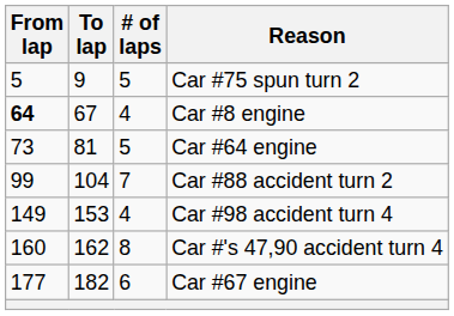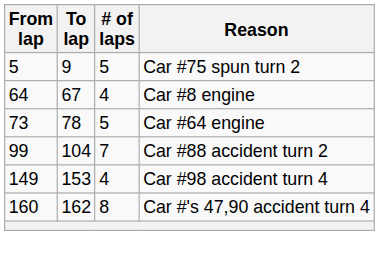 <table class="wikitable" style="font-size:95%;">
 <tr>
 <th>From<br>lap</th>
 <th>To<br>lap</th>
 <th># of<br>laps</th>
 <th>Reason</th>
 </tr>
 <tr>
 <td>5</td>
 <td>9</td>
 <td>5</td>
 <td>Car #75 spun turn 2</td>
 </tr>
 <tr>
-<td><strong>64</strong></td>
+<td>64</td>
 <td>67</td>
 <td>4</td>
 <td>Car #8 engine</td>
 </tr>
 <tr>
 <td>73</td>
-<td>81</td>
+<td>78</td>
 <td>5</td>
 <td>Car #64 engine</td>
 </tr>
 <tr>
 <td>99</td>
 <td>104</td>
 <td>7</td>
 <td>Car #88 accident turn 2</td>
 </tr>
 <tr>
 <td>149</td>
 <td>153</td>
 <td>4</td>
 <td>Car #98 accident turn 4</td>
 </tr>
 <tr>
 <td>160</td>
 <td>162</td>
 <td>8</td>
 <td>Car #'s 47,90 accident turn 4</td>
 </tr>
 <tr>
-<td>177</td>
-<td>182</td>
-<td>6</td>
-<td>Car #67 engine</td>
-</tr>
-<tr>
 <th colspan=4></th>
 </tr>
 </table>
